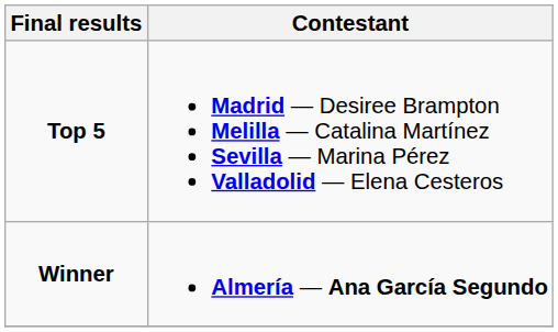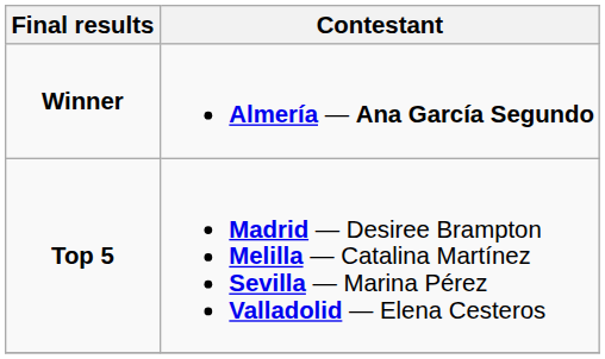 <table class="wikitable sortable" style="font-size: 95%;">
 <tr>
 <th>Final results</th>
 <th>Contestant</th>
 </tr>
 <tr>
+<td style="text-align:center;"><strong>Winner</strong></td>
+<td><br><ul><li> <strong><a href='#'>Almería</a></strong> — <strong>Ana García Segundo</strong></li></ul></td>
+</tr>
+<tr>
 <td style="text-align:center;"><strong>Top 5</strong></td>
 <td><br><ul><li> <strong><a href='#'>Madrid</a></strong> — Desiree Brampton</li><li> <strong><a href='#'>Melilla</a></strong> — Catalina Martínez</li><li> <strong><a href='#'>Sevilla</a></strong> — Marina Pérez</li><li> <strong><a href='#'>Valladolid</a></strong> — Elena Cesteros</li></ul></td>
 </tr>
 <tr>
-<td style="text-align:center;"><strong>Winner</strong></td>
-<td><br><ul><li> <strong><a href='#'>Almería</a></strong> — <strong>Ana García Segundo</strong></li></ul></td>
-</tr>
-<tr>
 </tr>
 </table>
